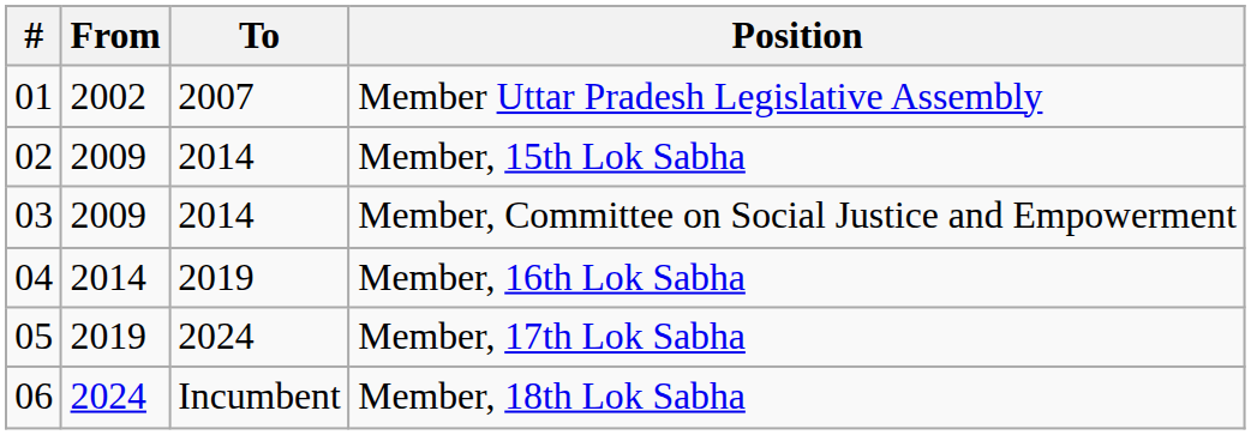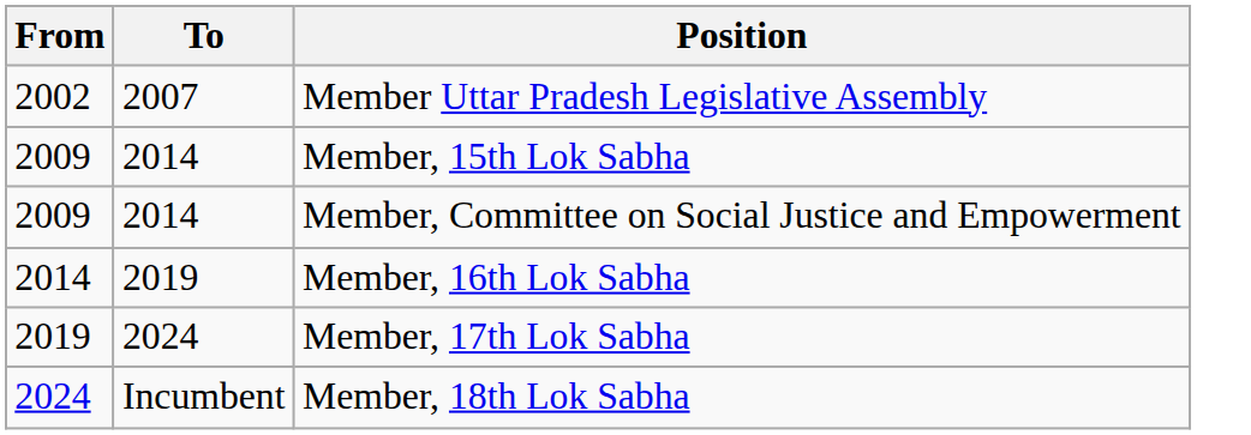 <table class="wikitable sortable">
 <tr>
-<th>#</th>
 <th>From</th>
 <th>To</th>
 <th>Position</th>
 </tr>
 <tr>
-<td>01</td>
 <td>2002</td>
 <td>2007</td>
 <td>Member <a href='#'>Uttar Pradesh Legislative Assembly</a></td>
 </tr>
 <tr>
-<td>02</td>
 <td>2009</td>
 <td>2014</td>
 <td>Member, <a href='#'>15th Lok Sabha</a></td>
 </tr>
 <tr>
-<td>03</td>
 <td>2009</td>
 <td>2014</td>
 <td>Member, Committee on Social Justice and Empowerment</td>
 </tr>
 <tr>
-<td>04</td>
 <td>2014</td>
 <td>2019</td>
 <td>Member, <a href='#'>16th Lok Sabha</a></td>
 </tr>
 <tr>
-<td>05</td>
 <td>2019</td>
 <td>2024</td>
 <td>Member, <a href='#'>17th Lok Sabha</a></td>
 </tr>
 <tr>
-<td>06</td>
 <td><a href='#'>2024</a></td>
 <td>Incumbent</td>
 <td>Member, <a href='#'>18th Lok Sabha</a></td>
 </tr>
 </table>
